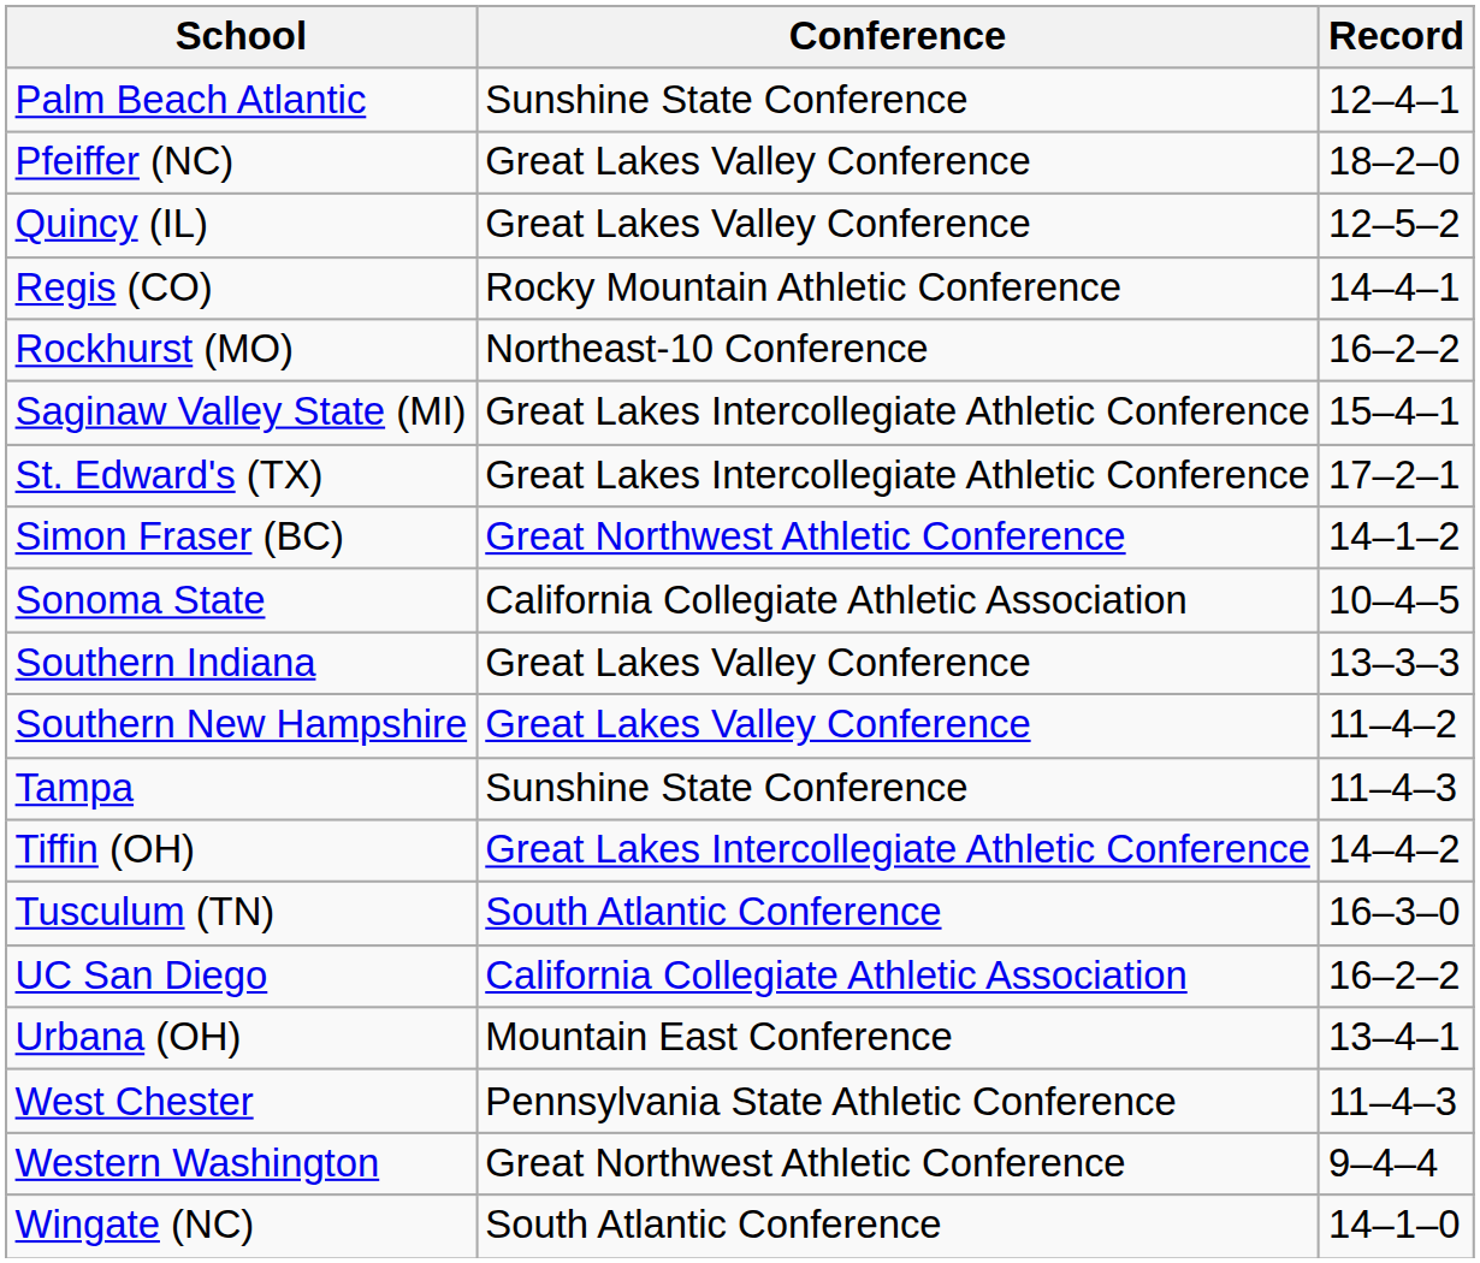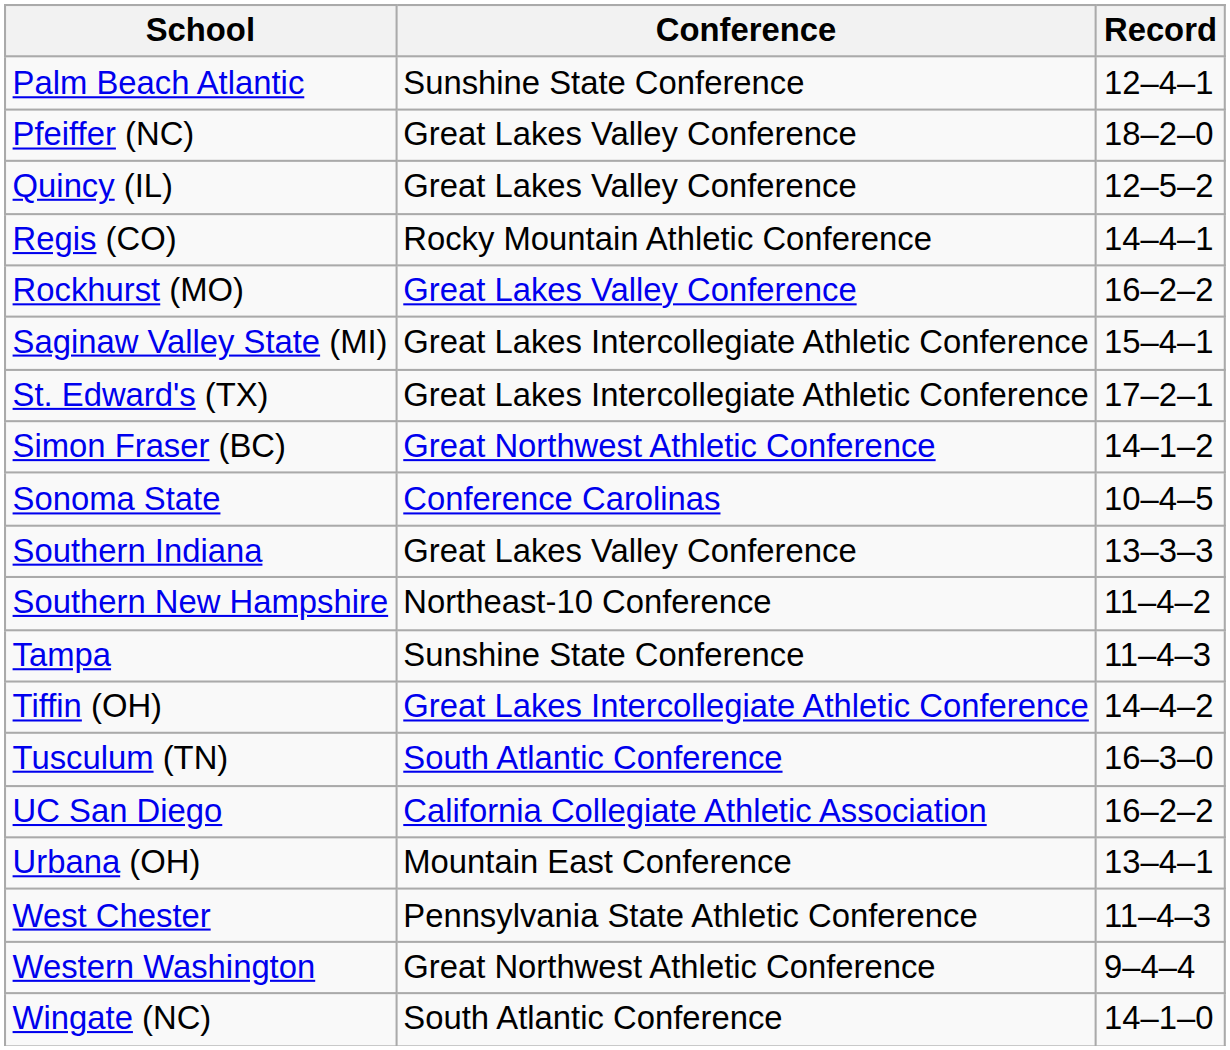 <table class="wikitable">
 <tr>
 <th>School</th>
 <th>Conference</th>
 <th>Record</th>
 </tr>
 <tr>
 <td><a href='#'>Palm Beach Atlantic</a></td>
 <td>Sunshine State Conference</td>
 <td>12–4–1</td>
 </tr>
 <tr>
 <td><a href='#'>Pfeiffer</a> (NC)</td>
 <td>Great Lakes Valley Conference</td>
 <td>18–2–0</td>
 </tr>
 <tr>
 <td><a href='#'>Quincy</a> (IL)</td>
 <td>Great Lakes Valley Conference</td>
 <td>12–5–2</td>
 </tr>
 <tr>
 <td><a href='#'>Regis</a> (CO)</td>
 <td>Rocky Mountain Athletic Conference</td>
 <td>14–4–1</td>
 </tr>
 <tr>
 <td><a href='#'>Rockhurst</a> (MO)</td>
-<td>Northeast-10 Conference</td>
+<td><a href='#'>Great Lakes Valley Conference</a></td>
 <td>16–2–2</td>
 </tr>
 <tr>
 <td><a href='#'>Saginaw Valley State</a> (MI)</td>
 <td>Great Lakes Intercollegiate Athletic Conference</td>
 <td>15–4–1</td>
 </tr>
 <tr>
 <td><a href='#'>St. Edward's</a> (TX)</td>
 <td>Great Lakes Intercollegiate Athletic Conference</td>
 <td>17–2–1</td>
 </tr>
 <tr>
 <td><a href='#'>Simon Fraser</a> (BC)</td>
 <td><a href='#'>Great Northwest Athletic Conference</a></td>
 <td>14–1–2</td>
 </tr>
 <tr>
 <td><a href='#'>Sonoma State</a></td>
-<td>California Collegiate Athletic Association</td>
+<td><a href='#'>Conference Carolinas</a></td>
 <td>10–4–5</td>
 </tr>
 <tr>
 <td><a href='#'>Southern Indiana</a></td>
 <td>Great Lakes Valley Conference</td>
 <td>13–3–3</td>
 </tr>
 <tr>
 <td><a href='#'>Southern New Hampshire</a></td>
-<td><a href='#'>Great Lakes Valley Conference</a></td>
+<td>Northeast-10 Conference</td>
 <td>11–4–2</td>
 </tr>
 <tr>
 <td><a href='#'>Tampa</a></td>
 <td>Sunshine State Conference</td>
 <td>11–4–3</td>
 </tr>
 <tr>
 <td><a href='#'>Tiffin</a> (OH)</td>
 <td><a href='#'>Great Lakes Intercollegiate Athletic Conference</a></td>
 <td>14–4–2</td>
 </tr>
 <tr>
 <td><a href='#'>Tusculum</a> (TN)</td>
 <td><a href='#'>South Atlantic Conference</a></td>
 <td>16–3–0</td>
 </tr>
 <tr>
 <td><a href='#'>UC San Diego</a></td>
 <td><a href='#'>California Collegiate Athletic Association</a></td>
 <td>16–2–2</td>
 </tr>
 <tr>
 <td><a href='#'>Urbana</a> (OH)</td>
 <td>Mountain East Conference</td>
 <td>13–4–1</td>
 </tr>
 <tr>
 <td><a href='#'>West Chester</a></td>
 <td>Pennsylvania State Athletic Conference</td>
 <td>11–4–3</td>
 </tr>
 <tr>
 <td><a href='#'>Western Washington</a></td>
 <td>Great Northwest Athletic Conference</td>
 <td>9–4–4</td>
 </tr>
 <tr>
 <td><a href='#'>Wingate</a> (NC)</td>
 <td>South Atlantic Conference</td>
 <td>14–1–0</td>
 </tr>
 </table>
